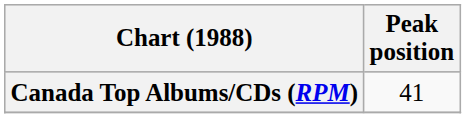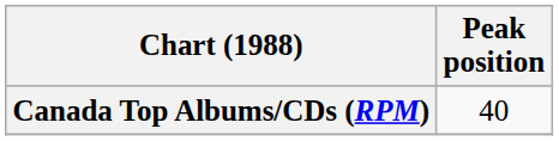 <table class="wikitable sortable plainrowheaders" style="text-align:center">
 <tr>
 <th scope="col">Chart (1988)</th>
 <th scope="col">Peak<br>position</th>
 </tr>
 <tr>
 <th scope="row">Canada Top Albums/CDs (<em><a href='#'>RPM</a></em>)</th>
-<td>41</td>
+<td>40</td>
 </tr>
 <tr>
 </tr>
 <tr>
 </tr>
 </table>
